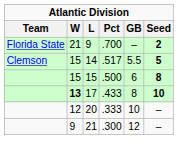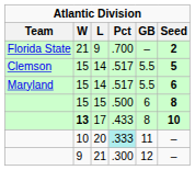 <table class="wikitable" style="float:left;margin-right:1em;">
 <tr>
 <td colspan="6" align="center"><strong>Atlantic Division</strong></td>
 </tr>
 <tr>
 <th>Team</th>
 <th>W</th>
 <th>L</th>
 <th>Pct</th>
 <th>GB</th>
 <th>Seed</th>
 </tr>
 <tr bgcolor="#ccffcc">
 <td><a href='#'>Florida State</a></td>
 <td>21</td>
 <td>9</td>
 <td>.700</td>
 <td align=center>–</td>
 <td align=center><strong>2</strong></td>
 </tr>
 <tr bgcolor="#ccffcc">
 <td><a href='#'>Clemson</a></td>
 <td>15</td>
 <td>14</td>
 <td>.517</td>
 <td align=center>5.5</td>
 <td align=center><strong>5</strong></td>
 </tr>
 <tr bgcolor="#ccffcc">
+<td><a href='#'>Maryland</a></td>
+<td>15</td>
+<td>14</td>
+<td>.517</td>
+<td align=center>5.5</td>
+<td align=center><strong>6</strong></td>
+</tr>
+<tr bgcolor="#ccffcc">
 <td></td>
 <td>15</td>
 <td>15</td>
 <td>.500</td>
 <td align=center>6</td>
 <td align=center><strong>8</strong></td>
 </tr>
 <tr bgcolor="#ccffcc">
 <td></td>
 <td><strong>13</strong></td>
 <td>17</td>
 <td>.433</td>
 <td align=center>8</td>
 <td align=center><strong>10</strong></td>
 </tr>
 <tr>
 <td></td>
-<td>12</td>
+<td>10</td>
 <td>20</td>
-<td>.333</td>
-<td align=center>10</td>
+<td style="background: paleturquoise;">.333</td>
+<td align=center>11</td>
 <td align=center>–</td>
 </tr>
 <tr>
 <td></td>
 <td>9</td>
 <td>21</td>
 <td>.300</td>
 <td align=center>12</td>
 <td align=center>–</td>
 </tr>
 </table>
